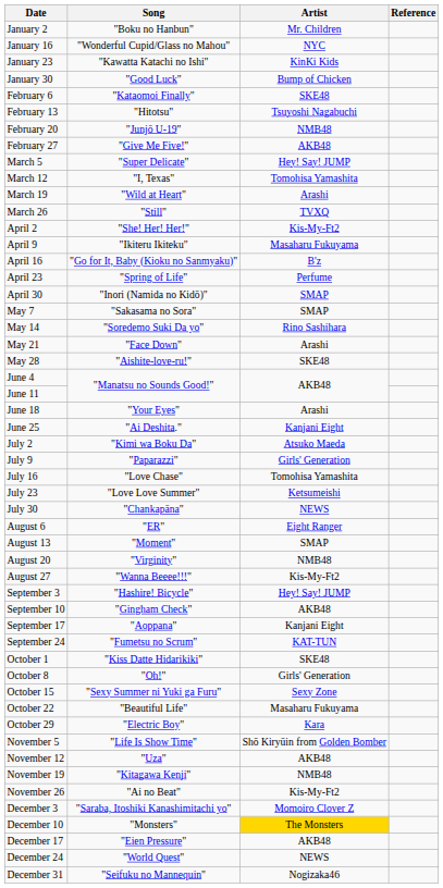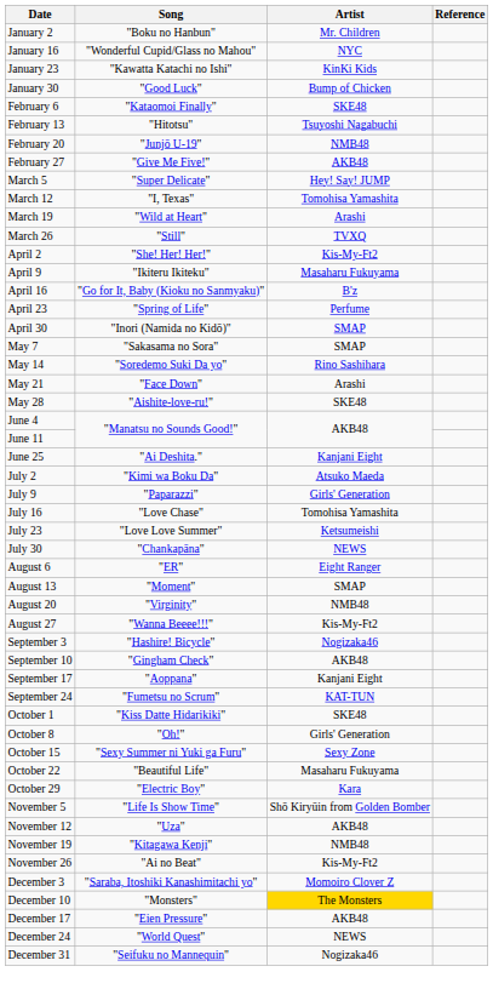 <table class="wikitable">
 <tr>
 <th style="text-align: center;">Date</th>
 <th style="text-align: center;">Song</th>
 <th style="text-align: center;">Artist</th>
 <th style="text-align: center;">Reference</th>
 </tr>
 <tr>
 <td>January 2</td>
 <td style="text-align: center;">"Boku no Hanbun"</td>
 <td style="text-align: center;"><a href='#'>Mr. Children</a></td>
 <td style="text-align: center;"></td>
 </tr>
 <tr>
 <td>January 16</td>
 <td style="text-align: center;">"Wonderful Cupid/Glass no Mahou"</td>
 <td style="text-align: center;"><a href='#'>NYC</a></td>
 <td style="text-align: center;"></td>
 </tr>
 <tr>
 <td>January 23</td>
 <td style="text-align: center;">"Kawatta Katachi no Ishi"</td>
 <td style="text-align: center;"><a href='#'>KinKi Kids</a></td>
 <td style="text-align: center;"></td>
 </tr>
 <tr>
 <td>January 30</td>
 <td style="text-align: center;">"<a href='#'>Good Luck</a>"</td>
 <td style="text-align: center;"><a href='#'>Bump of Chicken</a></td>
 <td style="text-align: center;"></td>
 </tr>
 <tr>
 <td>February 6</td>
 <td style="text-align: center;">"<a href='#'>Kataomoi Finally</a>"</td>
 <td style="text-align: center;"><a href='#'>SKE48</a></td>
 <td style="text-align: center;"></td>
 </tr>
 <tr>
 <td>February 13</td>
 <td style="text-align: center;">"Hitotsu"</td>
 <td style="text-align: center;"><a href='#'>Tsuyoshi Nagabuchi</a></td>
 <td style="text-align: center;"></td>
 </tr>
 <tr>
 <td>February 20</td>
 <td style="text-align: center;">"<a href='#'>Junjō U-19</a>"</td>
 <td style="text-align: center;"><a href='#'>NMB48</a></td>
 <td style="text-align: center;"></td>
 </tr>
 <tr>
 <td>February 27</td>
 <td style="text-align: center;">"<a href='#'>Give Me Five!</a>"</td>
 <td style="text-align: center;"><a href='#'>AKB48</a></td>
 <td style="text-align: center;"></td>
 </tr>
 <tr>
 <td>March 5</td>
 <td style="text-align: center;">"<a href='#'>Super Delicate</a>"</td>
 <td style="text-align: center;"><a href='#'>Hey! Say! JUMP</a></td>
 <td style="text-align: center;"></td>
 </tr>
 <tr>
 <td>March 12</td>
 <td style="text-align: center;">"I, Texas"</td>
 <td style="text-align: center;"><a href='#'>Tomohisa Yamashita</a></td>
 <td style="text-align: center;"></td>
 </tr>
 <tr>
 <td>March 19</td>
 <td style="text-align: center;">"<a href='#'>Wild at Heart</a>"</td>
 <td style="text-align: center;"><a href='#'>Arashi</a></td>
 <td style="text-align: center;"></td>
 </tr>
 <tr>
 <td>March 26</td>
 <td style="text-align: center;">"<a href='#'>Still</a>"</td>
 <td style="text-align: center;"><a href='#'>TVXQ</a></td>
 <td style="text-align: center;"></td>
 </tr>
 <tr>
 <td>April 2</td>
 <td style="text-align: center;">"<a href='#'>She! Her! Her!</a>"</td>
 <td style="text-align: center;"><a href='#'>Kis-My-Ft2</a></td>
 <td style="text-align: center;"></td>
 </tr>
 <tr>
 <td>April 9</td>
 <td style="text-align: center;">"Ikiteru Ikiteku"</td>
 <td style="text-align: center;"><a href='#'>Masaharu Fukuyama</a></td>
 <td style="text-align: center;"></td>
 </tr>
 <tr>
 <td>April 16</td>
 <td style="text-align: center;">"<a href='#'>Go for It, Baby (Kioku no Sanmyaku)</a>"</td>
 <td style="text-align: center;"><a href='#'>B'z</a></td>
 <td style="text-align: center;"></td>
 </tr>
 <tr>
 <td>April 23</td>
 <td style="text-align: center;">"<a href='#'>Spring of Life</a>"</td>
 <td style="text-align: center;"><a href='#'>Perfume</a></td>
 <td style="text-align: center;"></td>
 </tr>
 <tr>
 <td>April 30</td>
 <td style="text-align: center;">"Inori (Namida no Kidō)"</td>
 <td style="text-align: center;"><a href='#'>SMAP</a></td>
 <td style="text-align: center;"></td>
 </tr>
 <tr>
 <td>May 7</td>
 <td style="text-align: center;">"Sakasama no Sora"</td>
 <td style="text-align: center;">SMAP</td>
 <td style="text-align: center;"></td>
 </tr>
 <tr>
 <td>May 14</td>
 <td style="text-align: center;">"<a href='#'>Soredemo Suki Da yo</a>"</td>
 <td style="text-align: center;"><a href='#'>Rino Sashihara</a></td>
 <td style="text-align: center;"></td>
 </tr>
 <tr>
 <td>May 21</td>
 <td style="text-align: center;">"<a href='#'>Face Down</a>"</td>
 <td style="text-align: center;">Arashi</td>
 <td style="text-align: center;"></td>
 </tr>
 <tr>
 <td>May 28</td>
 <td style="text-align: center;">"<a href='#'>Aishite-love-ru!</a>"</td>
 <td style="text-align: center;">SKE48</td>
 <td style="text-align: center;"></td>
 </tr>
 <tr>
 <td>June 4</td>
 <td style="text-align: center;" rowspan="2">"<a href='#'>Manatsu no Sounds Good!</a>"</td>
 <td style="text-align: center;" rowspan="2">AKB48</td>
 <td style="text-align: center;"></td>
 </tr>
 <tr>
 <td>June 11</td>
 <td style="text-align: center;"></td>
 </tr>
 <tr>
-<td>June 18</td>
-<td style="text-align: center;">"<a href='#'>Your Eyes</a>"</td>
-<td style="text-align: center;">Arashi</td>
-<td style="text-align: center;"></td>
-</tr>
-<tr>
 <td>June 25</td>
 <td style="text-align: center;">"<a href='#'>Ai Deshita</a>."</td>
 <td style="text-align: center;"><a href='#'>Kanjani Eight</a></td>
 <td style="text-align: center;"></td>
 </tr>
 <tr>
 <td>July 2</td>
 <td style="text-align: center;">"<a href='#'>Kimi wa Boku Da</a>"</td>
 <td style="text-align: center;"><a href='#'>Atsuko Maeda</a></td>
 <td style="text-align: center;"></td>
 </tr>
 <tr>
 <td>July 9</td>
 <td style="text-align: center;">"<a href='#'>Paparazzi</a>"</td>
 <td style="text-align: center;"><a href='#'>Girls' Generation</a></td>
 <td style="text-align: center;"></td>
 </tr>
 <tr>
 <td>July 16</td>
 <td style="text-align: center;">"Love Chase"</td>
 <td style="text-align: center;">Tomohisa Yamashita</td>
 <td style="text-align: center;"></td>
 </tr>
 <tr>
 <td>July 23</td>
 <td style="text-align: center;">"Love Love Summer"</td>
 <td style="text-align: center;"><a href='#'>Ketsumeishi</a></td>
 <td style="text-align: center;"></td>
 </tr>
 <tr>
 <td>July 30</td>
 <td style="text-align: center;">"<a href='#'>Chankapāna</a>"</td>
 <td style="text-align: center;"><a href='#'>NEWS</a></td>
 <td style="text-align: center;"></td>
 </tr>
 <tr>
 <td>August 6</td>
 <td style="text-align: center;">"<a href='#'>ER</a>"</td>
 <td style="text-align: center;"><a href='#'>Eight Ranger</a></td>
 <td style="text-align: center;"></td>
 </tr>
 <tr>
 <td>August 13</td>
 <td style="text-align: center;">"<a href='#'>Moment</a>"</td>
 <td style="text-align: center;">SMAP</td>
 <td style="text-align: center;"></td>
 </tr>
 <tr>
 <td>August 20</td>
 <td style="text-align: center;">"<a href='#'>Virginity</a>"</td>
 <td style="text-align: center;">NMB48</td>
 <td style="text-align: center;"></td>
 </tr>
 <tr>
 <td>August 27</td>
 <td style="text-align: center;">"<a href='#'>Wanna Beeee!!!</a>"</td>
 <td style="text-align: center;">Kis-My-Ft2</td>
 <td style="text-align: center;"></td>
 </tr>
 <tr>
 <td>September 3</td>
 <td style="text-align: center;">"<a href='#'>Hashire! Bicycle</a>"</td>
-<td style="text-align: center;"><a href='#'>Hey! Say! JUMP</a></td>
+<td style="text-align: center;"><a href='#'>Nogizaka46</a></td>
 <td style="text-align: center;"></td>
 </tr>
 <tr>
 <td>September 10</td>
 <td style="text-align: center;">"<a href='#'>Gingham Check</a>"</td>
 <td style="text-align: center;">AKB48</td>
 <td style="text-align: center;"></td>
 </tr>
 <tr>
 <td>September 17</td>
 <td style="text-align: center;">"<a href='#'>Aoppana</a>"</td>
 <td style="text-align: center;">Kanjani Eight</td>
 <td style="text-align: center;"></td>
 </tr>
 <tr>
 <td>September 24</td>
 <td style="text-align: center;">"<a href='#'>Fumetsu no Scrum</a>"</td>
 <td style="text-align: center;"><a href='#'>KAT-TUN</a></td>
 <td style="text-align: center;"></td>
 </tr>
 <tr>
 <td>October 1</td>
 <td style="text-align: center;">"<a href='#'>Kiss Datte Hidarikiki</a>"</td>
 <td style="text-align: center;">SKE48</td>
 <td style="text-align: center;"></td>
 </tr>
 <tr>
 <td>October 8</td>
 <td style="text-align: center;">"<a href='#'>Oh!</a>"</td>
 <td style="text-align: center;">Girls' Generation</td>
 <td style="text-align: center;"></td>
 </tr>
 <tr>
 <td>October 15</td>
 <td style="text-align: center;">"<a href='#'>Sexy Summer ni Yuki ga Furu</a>"</td>
 <td style="text-align: center;"><a href='#'>Sexy Zone</a></td>
 <td style="text-align: center;"></td>
 </tr>
 <tr>
 <td>October 22</td>
 <td style="text-align: center;">"Beautiful Life"</td>
 <td style="text-align: center;">Masaharu Fukuyama</td>
 <td style="text-align: center;"></td>
 </tr>
 <tr>
 <td>October 29</td>
 <td style="text-align: center;">"<a href='#'>Electric Boy</a>"</td>
 <td style="text-align: center;"><a href='#'>Kara</a></td>
 <td style="text-align: center;"></td>
 </tr>
 <tr>
 <td>November 5</td>
 <td style="text-align: center;">"<a href='#'>Life Is Show Time</a>"</td>
 <td style="text-align: center;">Shō Kiryūin from <a href='#'>Golden Bomber</a></td>
 <td style="text-align: center;"></td>
 </tr>
 <tr>
 <td>November 12</td>
 <td style="text-align: center;">"<a href='#'>Uza</a>"</td>
 <td style="text-align: center;">AKB48</td>
 <td style="text-align: center;"></td>
 </tr>
 <tr>
 <td>November 19</td>
 <td style="text-align: center;">"<a href='#'>Kitagawa Kenji</a>"</td>
 <td style="text-align: center;">NMB48</td>
 <td style="text-align: center;"></td>
 </tr>
 <tr>
 <td>November 26</td>
 <td style="text-align: center;">"Ai no Beat"</td>
 <td style="text-align: center;">Kis-My-Ft2</td>
 <td style="text-align: center;"></td>
 </tr>
 <tr>
 <td>December 3</td>
 <td style="text-align: center;">"<a href='#'>Saraba, Itoshiki Kanashimitachi yo</a>"</td>
 <td style="text-align: center;"><a href='#'>Momoiro Clover Z</a></td>
 <td style="text-align: center;"></td>
 </tr>
 <tr>
 <td>December 10</td>
 <td style="text-align: center;">"Monsters"</td>
 <td style="background: gold; text-align: center;">The Monsters</td>
 <td style="text-align: center;"></td>
 </tr>
 <tr>
 <td>December 17</td>
 <td style="text-align: center;">"<a href='#'>Eien Pressure</a>"</td>
 <td style="text-align: center;">AKB48</td>
 <td style="text-align: center;"></td>
 </tr>
 <tr>
 <td>December 24</td>
 <td style="text-align: center;">"<a href='#'>World Quest</a>"</td>
 <td style="text-align: center;">NEWS</td>
 <td style="text-align: center;"></td>
 </tr>
 <tr>
 <td>December 31</td>
 <td style="text-align: center;">"<a href='#'>Seifuku no Mannequin</a>"</td>
 <td style="text-align: center;">Nogizaka46</td>
 <td style="text-align: center;"></td>
 </tr>
 </table>
